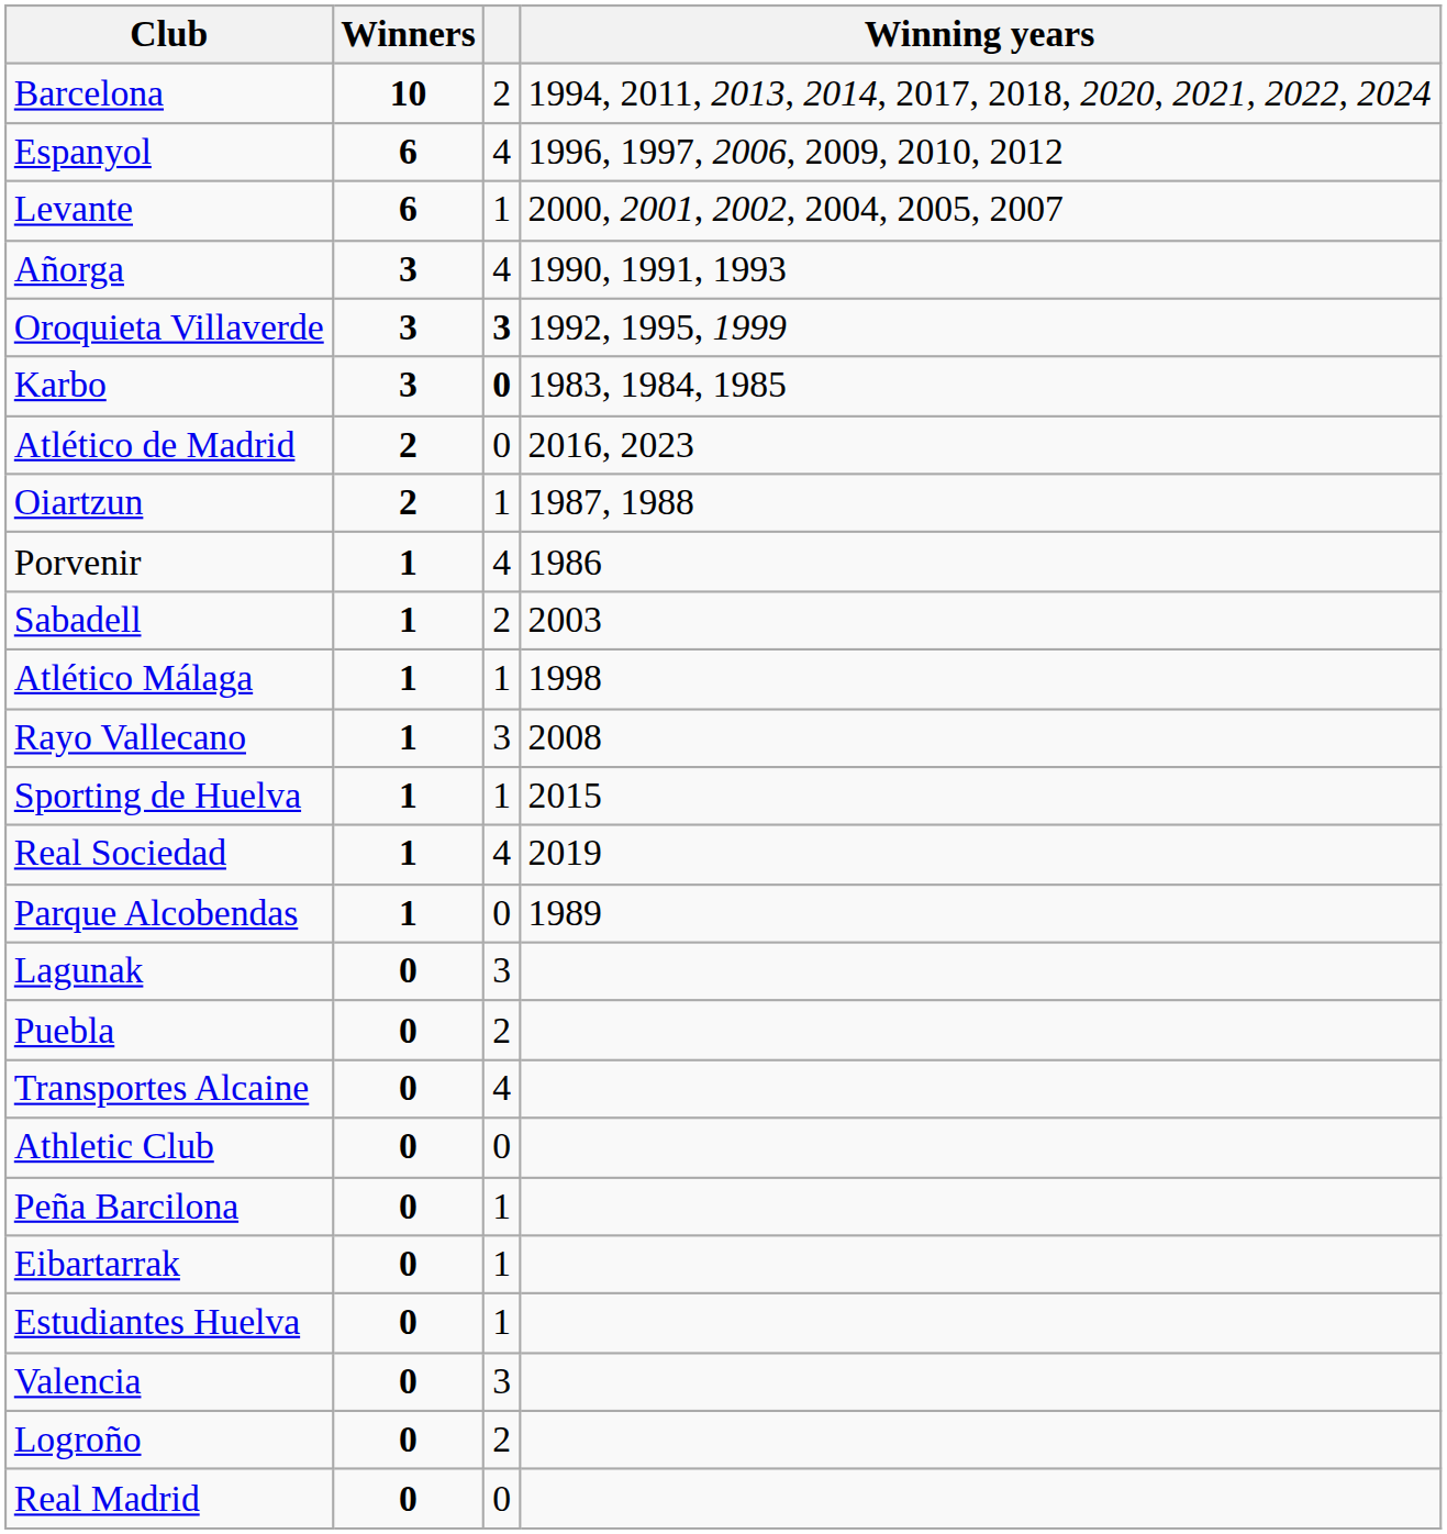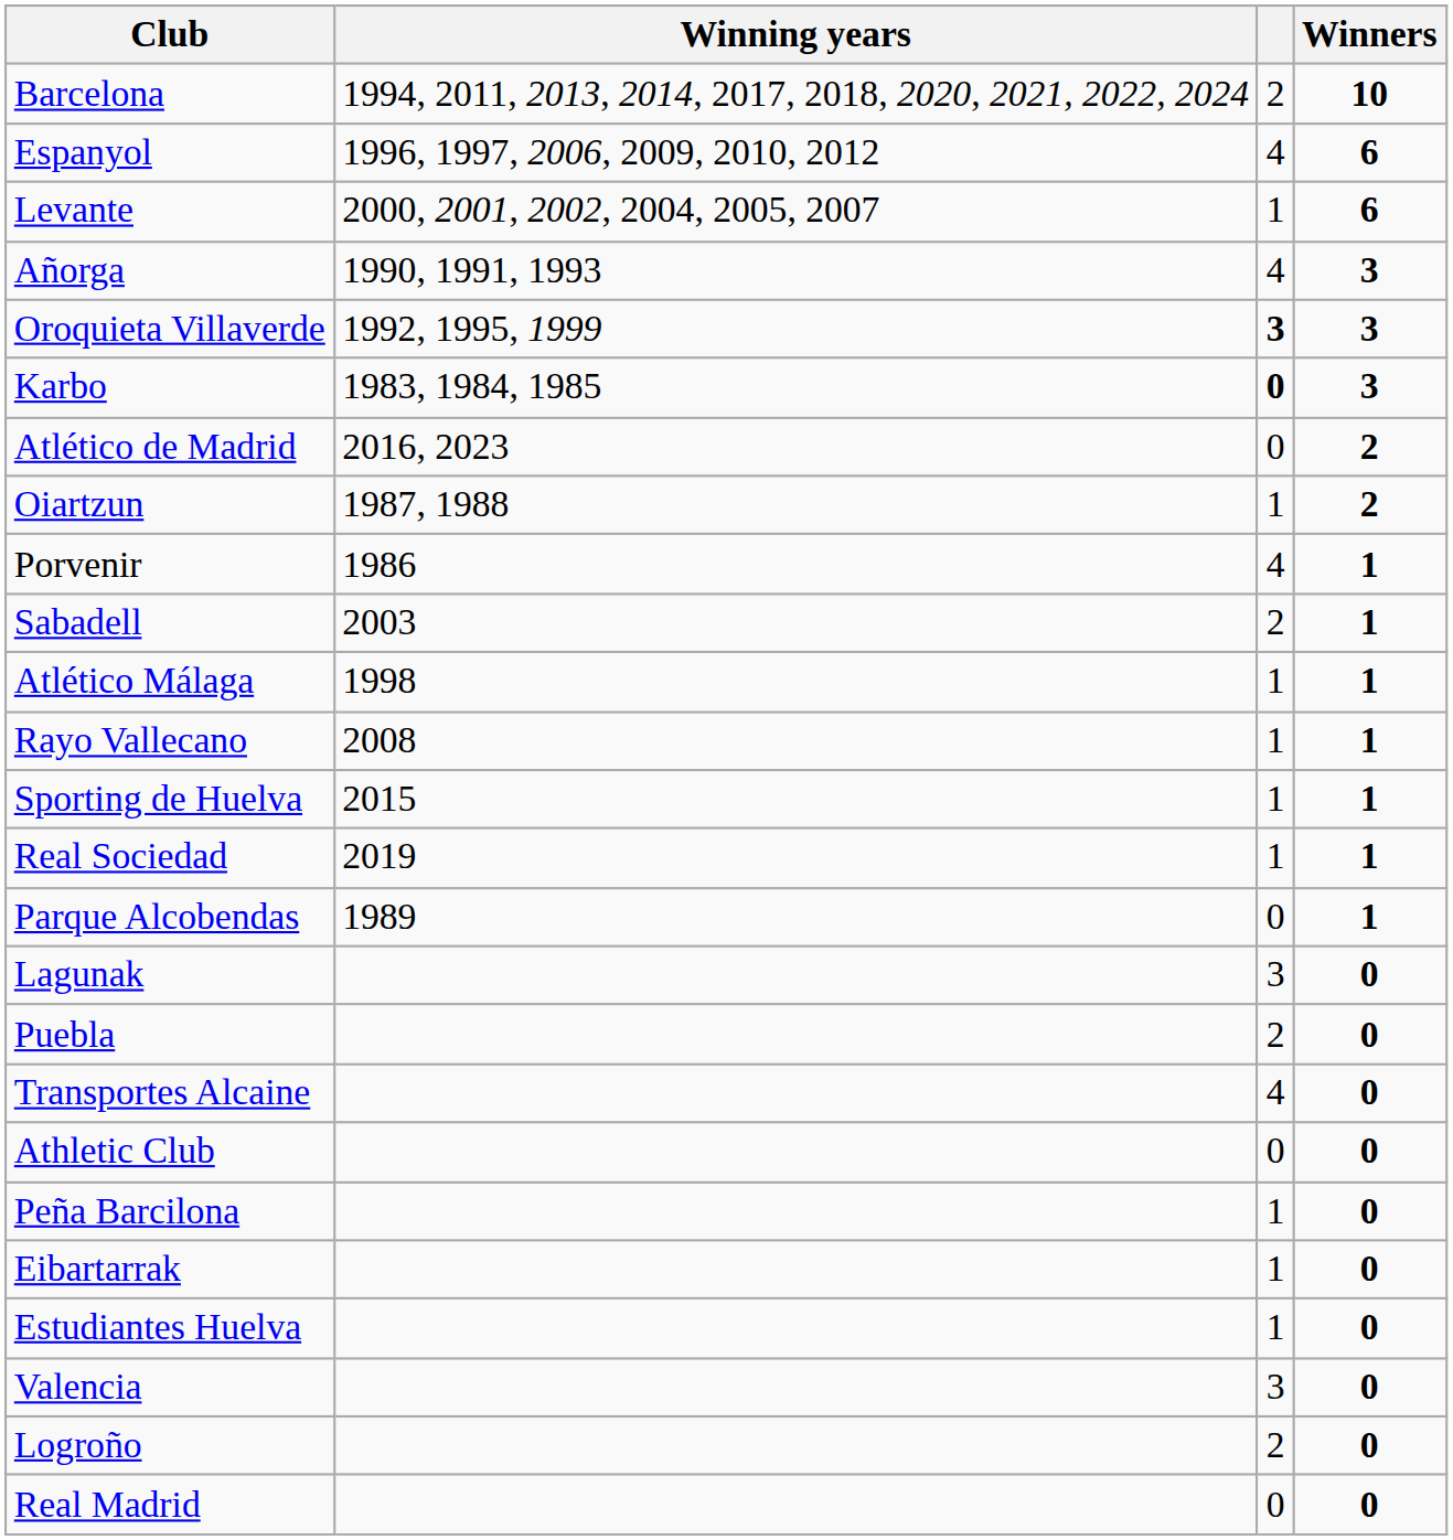 <table class="wikitable">
 <tr>
 <th>Club</th>
+<th>Winning years</th>
+<th></th>
 <th>Winners</th>
-<th></th>
-<th>Winning years</th>
 </tr>
 <tr>
 <td><a href='#'>Barcelona</a></td>
+<td>1994, 2011, <em>2013</em>, <em>2014</em>, 2017, 2018, <em>2020</em>, <em>2021, 2022, 2024</em></td>
+<td align="center">2</td>
 <td align="center"><strong>10</strong></td>
-<td align="center">2</td>
-<td>1994, 2011, <em>2013</em>, <em>2014</em>, 2017, 2018, <em>2020</em>, <em>2021, 2022, 2024</em></td>
 </tr>
 <tr>
 <td><a href='#'>Espanyol</a></td>
+<td>1996, 1997, <em>2006</em>, 2009, 2010, 2012</td>
+<td align="center">4</td>
 <td align="center"><strong>6</strong></td>
-<td align="center">4</td>
-<td>1996, 1997, <em>2006</em>, 2009, 2010, 2012</td>
 </tr>
 <tr>
 <td><a href='#'>Levante</a></td>
+<td>2000, <em>2001</em>, <em>2002</em>, 2004, 2005, 2007</td>
+<td align="center">1</td>
 <td align="center"><strong>6</strong></td>
-<td align="center">1</td>
-<td>2000, <em>2001</em>, <em>2002</em>, 2004, 2005, 2007</td>
 </tr>
 <tr>
 <td><a href='#'>Añorga</a></td>
+<td>1990, 1991, 1993</td>
+<td align="center">4</td>
 <td align="center"><strong>3</strong></td>
-<td align="center">4</td>
-<td>1990, 1991, 1993</td>
 </tr>
 <tr>
 <td><a href='#'>Oroquieta Villaverde</a></td>
+<td>1992, 1995, <em>1999</em></td>
 <td align="center"><strong>3</strong></td>
 <td align="center"><strong>3</strong></td>
-<td>1992, 1995, <em>1999</em></td>
 </tr>
 <tr>
 <td><a href='#'>Karbo</a></td>
+<td>1983, 1984, 1985</td>
+<td align="center"><strong>0</strong></td>
 <td align="center"><strong>3</strong></td>
-<td align="center"><strong>0</strong></td>
-<td>1983, 1984, 1985</td>
 </tr>
 <tr>
 <td><a href='#'>Atlético de Madrid</a></td>
+<td>2016, 2023</td>
+<td align="center">0</td>
 <td align="center"><strong>2</strong></td>
-<td align="center">0</td>
-<td>2016, 2023</td>
 </tr>
 <tr>
 <td><a href='#'>Oiartzun</a></td>
+<td>1987, 1988</td>
+<td align="center">1</td>
 <td align="center"><strong>2</strong></td>
-<td align="center">1</td>
-<td>1987, 1988</td>
 </tr>
 <tr>
 <td>Porvenir</td>
+<td>1986</td>
+<td align="center">4</td>
 <td align="center"><strong>1</strong></td>
-<td align="center">4</td>
-<td>1986</td>
 </tr>
 <tr>
 <td><a href='#'>Sabadell</a></td>
+<td>2003</td>
+<td align="center">2</td>
 <td align="center"><strong>1</strong></td>
-<td align="center">2</td>
-<td>2003</td>
 </tr>
 <tr>
 <td><a href='#'>Atlético Málaga</a></td>
+<td>1998</td>
+<td align="center">1</td>
 <td align="center"><strong>1</strong></td>
-<td align="center">1</td>
-<td>1998</td>
 </tr>
 <tr>
 <td><a href='#'>Rayo Vallecano</a></td>
+<td>2008</td>
+<td align="center">1</td>
 <td align="center"><strong>1</strong></td>
-<td align="center">3</td>
-<td>2008</td>
 </tr>
 <tr>
 <td><a href='#'>Sporting de Huelva</a></td>
+<td>2015</td>
+<td align="center">1</td>
 <td align="center"><strong>1</strong></td>
-<td align="center">1</td>
-<td>2015</td>
 </tr>
 <tr>
 <td><a href='#'>Real Sociedad</a></td>
+<td>2019</td>
+<td align="center">1</td>
 <td align="center"><strong>1</strong></td>
-<td align="center">4</td>
-<td>2019</td>
 </tr>
 <tr>
 <td><a href='#'>Parque Alcobendas</a></td>
+<td>1989</td>
+<td align="center">0</td>
 <td align="center"><strong>1</strong></td>
-<td align="center">0</td>
-<td>1989</td>
 </tr>
 <tr>
 <td><a href='#'>Lagunak</a></td>
+<td></td>
+<td align="center">3</td>
 <td align="center"><strong>0</strong></td>
-<td align="center">3</td>
-<td></td>
 </tr>
 <tr>
 <td><a href='#'>Puebla</a></td>
+<td></td>
+<td align="center">2</td>
 <td align="center"><strong>0</strong></td>
-<td align="center">2</td>
-<td></td>
 </tr>
 <tr>
 <td><a href='#'>Transportes Alcaine</a></td>
+<td></td>
+<td align="center">4</td>
 <td align="center"><strong>0</strong></td>
-<td align="center">4</td>
-<td></td>
 </tr>
 <tr>
 <td><a href='#'>Athletic Club</a></td>
+<td></td>
+<td align="center">0</td>
 <td align="center"><strong>0</strong></td>
-<td align="center">0</td>
-<td></td>
 </tr>
 <tr>
 <td><a href='#'>Peña Barcilona</a></td>
+<td></td>
+<td align="center">1</td>
 <td align="center"><strong>0</strong></td>
-<td align="center">1</td>
-<td></td>
 </tr>
 <tr>
 <td><a href='#'>Eibartarrak</a></td>
+<td></td>
+<td align="center">1</td>
 <td align="center"><strong>0</strong></td>
-<td align="center">1</td>
-<td></td>
 </tr>
 <tr>
 <td><a href='#'>Estudiantes Huelva</a></td>
+<td></td>
+<td align="center">1</td>
 <td align="center"><strong>0</strong></td>
-<td align="center">1</td>
-<td></td>
 </tr>
 <tr>
 <td><a href='#'>Valencia</a></td>
+<td></td>
+<td align="center">3</td>
 <td align="center"><strong>0</strong></td>
-<td align="center">3</td>
-<td></td>
 </tr>
 <tr>
 <td><a href='#'>Logroño</a></td>
+<td></td>
+<td align="center">2</td>
 <td align="center"><strong>0</strong></td>
-<td align="center">2</td>
-<td></td>
 </tr>
 <tr>
 <td><a href='#'>Real Madrid</a></td>
+<td></td>
+<td align="center">0</td>
 <td align="center"><strong>0</strong></td>
-<td align="center">0</td>
-<td></td>
 </tr>
 </table>
